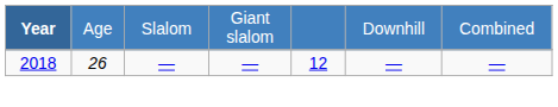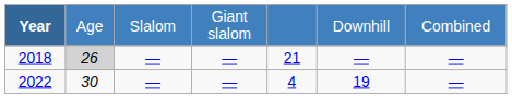 <table class="wikitable" style="font-size:95%; text-align:center; border:grey solid 1px; border-collapse:collapse;" width="40%">
 <tr style="background-color:#369; color:white;">
 <td rowspan="2" colspan="1" width="4%"><strong>Year</strong></td>
 </tr>
 <tr style="background-color:#4180be; color:white;">
 <td width="3%">Age</td>
 <td width="5%">Slalom</td>
 <td width="5%">Giant<br>slalom</td>
 <td width="5%"></td>
 <td width="5%">Downhill</td>
 <td width="5%">Combined</td>
 </tr>
 <tr style="background-color:#8CB2D8; color:white;">
 </tr>
 <tr>
 <td><a href='#'>2018</a></td>
-<td><em>26</em></td>
+<td style="background: lightgrey;"><em>26</em></td>
 <td><a href='#'>—</a></td>
 <td><a href='#'>—</a></td>
-<td><a href='#'>12</a></td>
+<td><a href='#'>21</a></td>
 <td><a href='#'>—</a></td>
 <td><a href='#'>—</a></td>
 </tr>
+<tr>
+<td><a href='#'>2022</a></td>
+<td><em>30</em></td>
+<td><a href='#'>—</a></td>
+<td><a href='#'>—</a></td>
+<td><a href='#'>4</a></td>
+<td><a href='#'>19</a></td>
+<td><a href='#'>—</a></td>
+</tr>
 </table>
